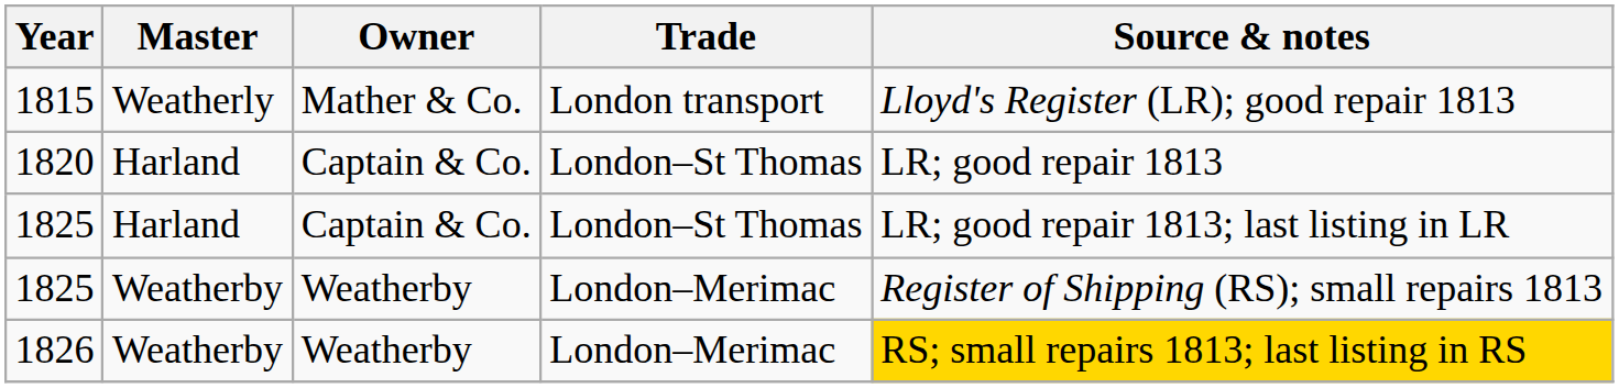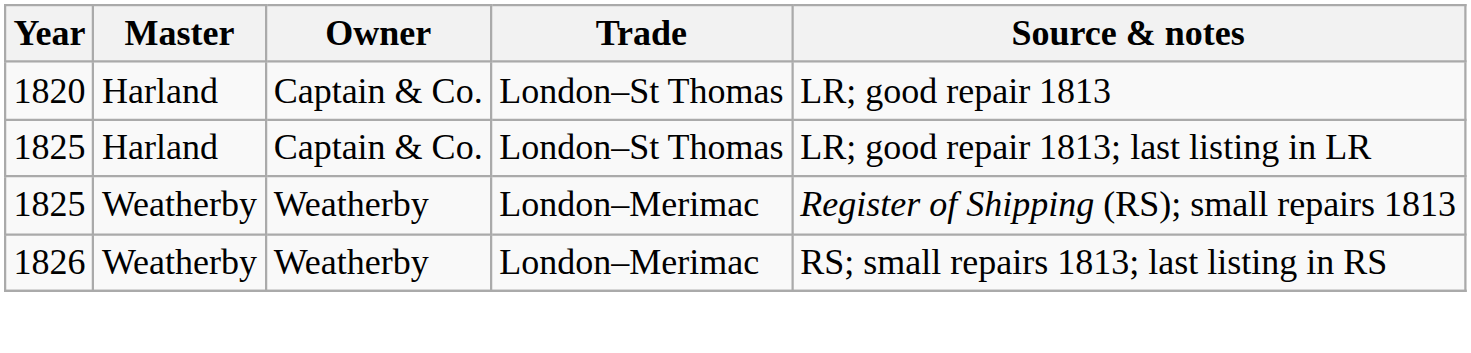 <table class="sortable wikitable">
 <tr>
 <th>Year</th>
 <th>Master</th>
 <th>Owner</th>
 <th>Trade</th>
 <th>Source & notes</th>
-</tr>
-<tr>
-<td>1815</td>
-<td>Weatherly</td>
-<td>Mather & Co.</td>
-<td>London transport</td>
-<td><em>Lloyd's Register</em> (LR); good repair 1813</td>
 </tr>
 <tr>
 <td>1820</td>
 <td>Harland</td>
 <td>Captain & Co.</td>
 <td>London–St Thomas</td>
 <td>LR; good repair 1813</td>
 </tr>
 <tr>
 <td>1825</td>
 <td>Harland</td>
 <td>Captain & Co.</td>
 <td>London–St Thomas</td>
 <td>LR; good repair 1813; last listing in LR</td>
 </tr>
 <tr>
 <td>1825</td>
 <td>Weatherby</td>
 <td>Weatherby</td>
 <td>London–Merimac</td>
 <td><em>Register of Shipping</em> (RS); small repairs 1813</td>
 </tr>
 <tr>
 <td>1826</td>
 <td>Weatherby</td>
 <td>Weatherby</td>
 <td>London–Merimac</td>
-<td style="background: gold;">RS; small repairs 1813; last listing in RS</td>
+<td>RS; small repairs 1813; last listing in RS</td>
 </tr>
 <tr>
 </tr>
 </table>
